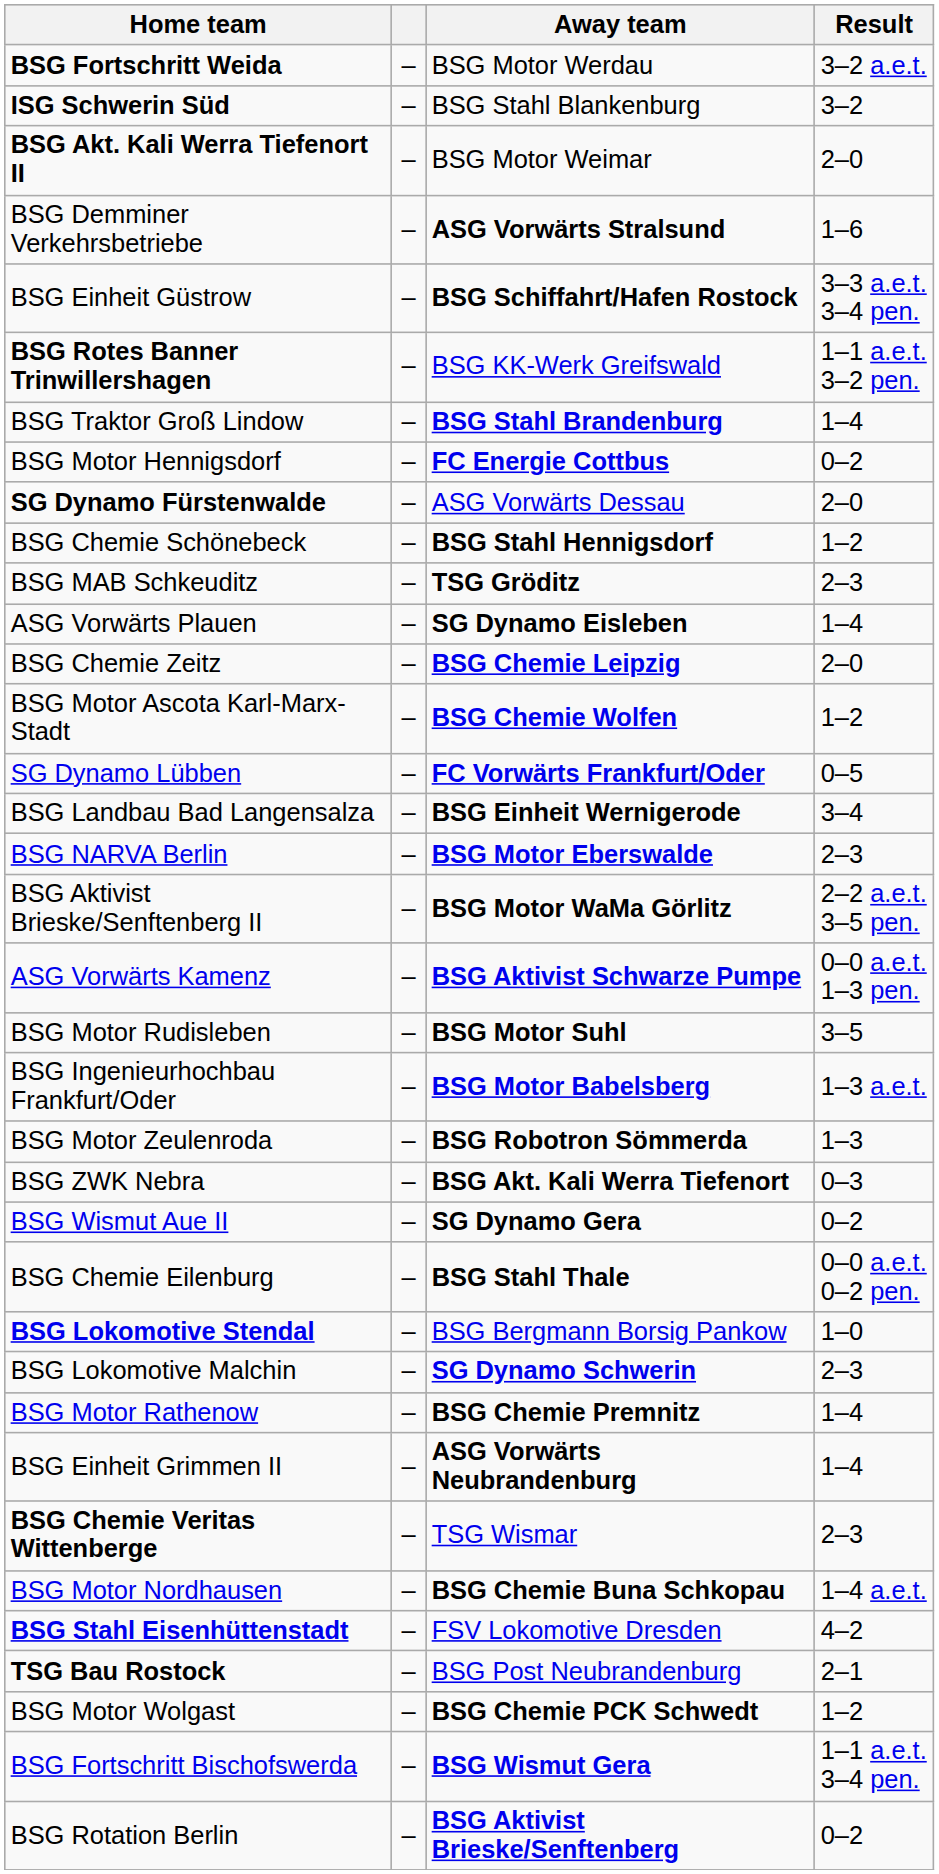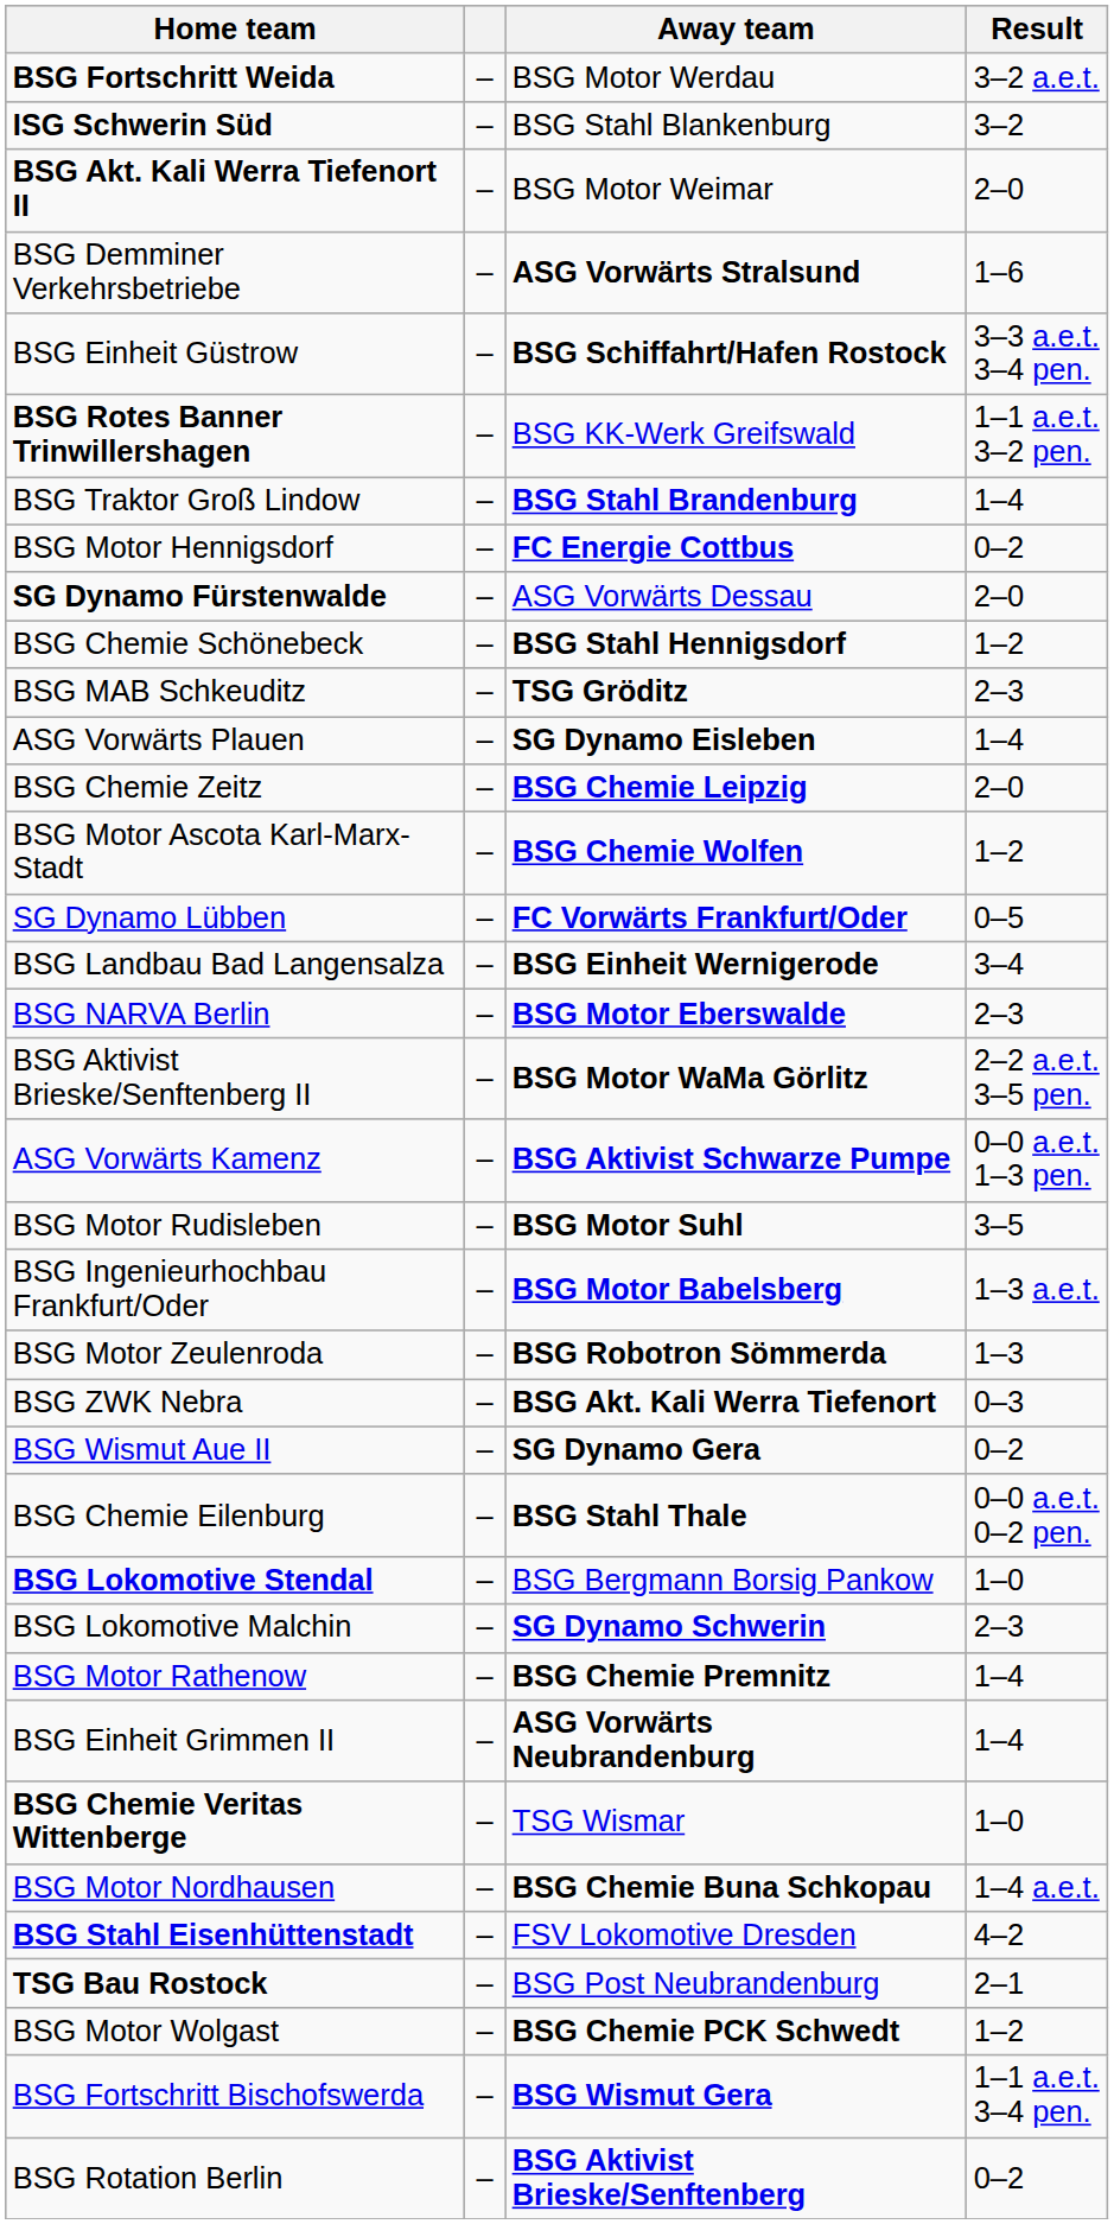 <table class="wikitable" style="width:585px;" border="1">
 <tr>
 <th style="width:250px;" align="left">Home team</th>
 <th style="width:15px;"></th>
 <th style="width:250px;" align="left">Away team</th>
 <th style="width:70px;" align="center;">Result</th>
 </tr>
 <tr>
 <td><strong>BSG Fortschritt Weida</strong></td>
 <td align="center">–</td>
 <td>BSG Motor Werdau</td>
 <td>3–2 <a href='#'>a.e.t.</a></td>
 </tr>
 <tr>
 <td><strong>ISG Schwerin Süd</strong></td>
 <td align="center">–</td>
 <td>BSG Stahl Blankenburg</td>
 <td>3–2</td>
 </tr>
 <tr>
 <td><strong>BSG Akt. Kali Werra Tiefenort II</strong></td>
 <td align="center">–</td>
 <td>BSG Motor Weimar</td>
 <td>2–0</td>
 </tr>
 <tr>
 <td>BSG Demminer Verkehrsbetriebe</td>
 <td align="center">–</td>
 <td><strong>ASG Vorwärts Stralsund</strong></td>
 <td>1–6</td>
 </tr>
 <tr>
 <td>BSG Einheit Güstrow</td>
 <td align="center">–</td>
 <td><strong>BSG Schiffahrt/Hafen Rostock</strong></td>
 <td>3–3 <a href='#'>a.e.t.</a><br> 3–4 <a href='#'>pen.</a></td>
 </tr>
 <tr>
 <td><strong>BSG Rotes Banner Trinwillershagen</strong></td>
 <td align="center">–</td>
 <td><a href='#'>BSG KK-Werk Greifswald</a></td>
 <td>1–1 <a href='#'>a.e.t.</a><br> 3–2 <a href='#'>pen.</a></td>
 </tr>
 <tr>
 <td>BSG Traktor Groß Lindow</td>
 <td align="center">–</td>
 <td><strong><a href='#'>BSG Stahl Brandenburg</a></strong></td>
 <td>1–4</td>
 </tr>
 <tr>
 <td>BSG Motor Hennigsdorf</td>
 <td align="center">–</td>
 <td><strong><a href='#'>FC Energie Cottbus</a></strong></td>
 <td>0–2</td>
 </tr>
 <tr>
 <td><strong>SG Dynamo Fürstenwalde</strong></td>
 <td align="center">–</td>
 <td><a href='#'>ASG Vorwärts Dessau</a></td>
 <td>2–0</td>
 </tr>
 <tr>
 <td>BSG Chemie Schönebeck</td>
 <td align="center">–</td>
 <td><strong>BSG Stahl Hennigsdorf</strong></td>
 <td>1–2</td>
 </tr>
 <tr>
 <td>BSG MAB Schkeuditz</td>
 <td align="center">–</td>
 <td><strong>TSG Gröditz</strong></td>
 <td>2–3</td>
 </tr>
 <tr>
 <td>ASG Vorwärts Plauen</td>
 <td align="center">–</td>
 <td><strong>SG Dynamo Eisleben</strong></td>
 <td>1–4</td>
 </tr>
 <tr>
 <td>BSG Chemie Zeitz</td>
 <td align="center">–</td>
 <td><strong><a href='#'>BSG Chemie Leipzig</a></strong></td>
 <td>2–0</td>
 </tr>
 <tr>
 <td>BSG Motor Ascota Karl-Marx-Stadt</td>
 <td align="center">–</td>
 <td><strong><a href='#'>BSG Chemie Wolfen</a></strong></td>
 <td>1–2</td>
 </tr>
 <tr>
 <td><a href='#'>SG Dynamo Lübben</a></td>
 <td align="center">–</td>
 <td><strong><a href='#'>FC Vorwärts Frankfurt/Oder</a></strong></td>
 <td>0–5</td>
 </tr>
 <tr>
 <td>BSG Landbau Bad Langensalza</td>
 <td align="center">–</td>
 <td><strong>BSG Einheit Wernigerode</strong></td>
 <td>3–4</td>
 </tr>
 <tr>
 <td><a href='#'>BSG NARVA Berlin</a></td>
 <td align="center">–</td>
 <td><strong><a href='#'>BSG Motor Eberswalde</a></strong></td>
 <td>2–3</td>
 </tr>
 <tr>
 <td>BSG Aktivist Brieske/Senftenberg II</td>
 <td align="center">–</td>
 <td><strong>BSG Motor WaMa Görlitz</strong></td>
 <td>2–2 <a href='#'>a.e.t.</a><br> 3–5 <a href='#'>pen.</a></td>
 </tr>
 <tr>
 <td><a href='#'>ASG Vorwärts Kamenz</a></td>
 <td align="center">–</td>
 <td><strong><a href='#'>BSG Aktivist Schwarze Pumpe</a></strong></td>
 <td>0–0 <a href='#'>a.e.t.</a><br> 1–3 <a href='#'>pen.</a></td>
 </tr>
 <tr>
 <td>BSG Motor Rudisleben</td>
 <td align="center">–</td>
 <td><strong>BSG Motor Suhl</strong></td>
 <td>3–5</td>
 </tr>
 <tr>
 <td>BSG Ingenieurhochbau Frankfurt/Oder</td>
 <td align="center">–</td>
 <td><strong><a href='#'>BSG Motor Babelsberg</a></strong></td>
 <td>1–3 <a href='#'>a.e.t.</a></td>
 </tr>
 <tr>
 <td>BSG Motor Zeulenroda</td>
 <td align="center">–</td>
 <td><strong>BSG Robotron Sömmerda</strong></td>
 <td>1–3</td>
 </tr>
 <tr>
 <td>BSG ZWK Nebra</td>
 <td align="center">–</td>
 <td><strong>BSG Akt. Kali Werra Tiefenort</strong></td>
 <td>0–3</td>
 </tr>
 <tr>
 <td><a href='#'>BSG Wismut Aue II</a></td>
 <td align="center">–</td>
 <td><strong>SG Dynamo Gera</strong></td>
 <td>0–2</td>
 </tr>
 <tr>
 <td>BSG Chemie Eilenburg</td>
 <td align="center">–</td>
 <td><strong>BSG Stahl Thale</strong></td>
 <td>0–0 <a href='#'>a.e.t.</a><br> 0–2 <a href='#'>pen.</a></td>
 </tr>
 <tr>
 <td><strong><a href='#'>BSG Lokomotive Stendal</a></strong></td>
 <td align="center">–</td>
 <td><a href='#'>BSG Bergmann Borsig Pankow</a></td>
 <td>1–0</td>
 </tr>
 <tr>
 <td>BSG Lokomotive Malchin</td>
 <td align="center">–</td>
 <td><strong><a href='#'>SG Dynamo Schwerin</a></strong></td>
 <td>2–3</td>
 </tr>
 <tr>
 <td><a href='#'>BSG Motor Rathenow</a></td>
 <td align="center">–</td>
 <td><strong>BSG Chemie Premnitz</strong></td>
 <td>1–4</td>
 </tr>
 <tr>
 <td>BSG Einheit Grimmen II</td>
 <td align="center">–</td>
 <td><strong>ASG Vorwärts Neubrandenburg</strong></td>
 <td>1–4</td>
 </tr>
 <tr>
 <td><strong>BSG Chemie Veritas Wittenberge</strong></td>
 <td align="center">–</td>
 <td><a href='#'>TSG Wismar</a></td>
-<td>2–3</td>
+<td>1–0</td>
 </tr>
 <tr>
 <td><a href='#'>BSG Motor Nordhausen</a></td>
 <td align="center">–</td>
 <td><strong>BSG Chemie Buna Schkopau</strong></td>
 <td>1–4 <a href='#'>a.e.t.</a></td>
 </tr>
 <tr>
 <td><strong><a href='#'>BSG Stahl Eisenhüttenstadt</a></strong></td>
 <td align="center">–</td>
 <td><a href='#'>FSV Lokomotive Dresden</a></td>
 <td>4–2</td>
 </tr>
 <tr>
 <td><strong>TSG Bau Rostock</strong></td>
 <td align="center">–</td>
 <td><a href='#'>BSG Post Neubrandenburg</a></td>
 <td>2–1</td>
 </tr>
 <tr>
 <td>BSG Motor Wolgast</td>
 <td align="center">–</td>
 <td><strong>BSG Chemie PCK Schwedt</strong></td>
 <td>1–2</td>
 </tr>
 <tr>
 <td><a href='#'>BSG Fortschritt Bischofswerda</a></td>
 <td align="center">–</td>
 <td><strong><a href='#'>BSG Wismut Gera</a></strong></td>
 <td>1–1 <a href='#'>a.e.t.</a><br> 3–4 <a href='#'>pen.</a></td>
 </tr>
 <tr>
 <td>BSG Rotation Berlin</td>
 <td align="center">–</td>
 <td><strong><a href='#'>BSG Aktivist Brieske/Senftenberg</a></strong></td>
 <td>0–2</td>
 </tr>
 </table>
